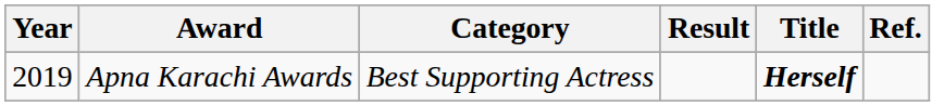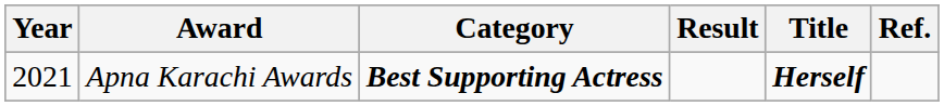 <table class="wikitable">
 <tr>
 <th>Year</th>
 <th>Award</th>
 <th>Category</th>
 <th>Result</th>
 <th>Title</th>
 <th>Ref.</th>
 </tr>
 <tr>
-<td>2019</td>
+<td>2021</td>
 <td><em>Apna Karachi Awards</em></td>
-<td><em>Best Supporting Actress</em></td>
+<td><strong><em>Best Supporting Actress</em></strong></td>
 <td></td>
 <td><strong><em>Herself</em></strong></td>
 <td></td>
 </tr>
 </table>
